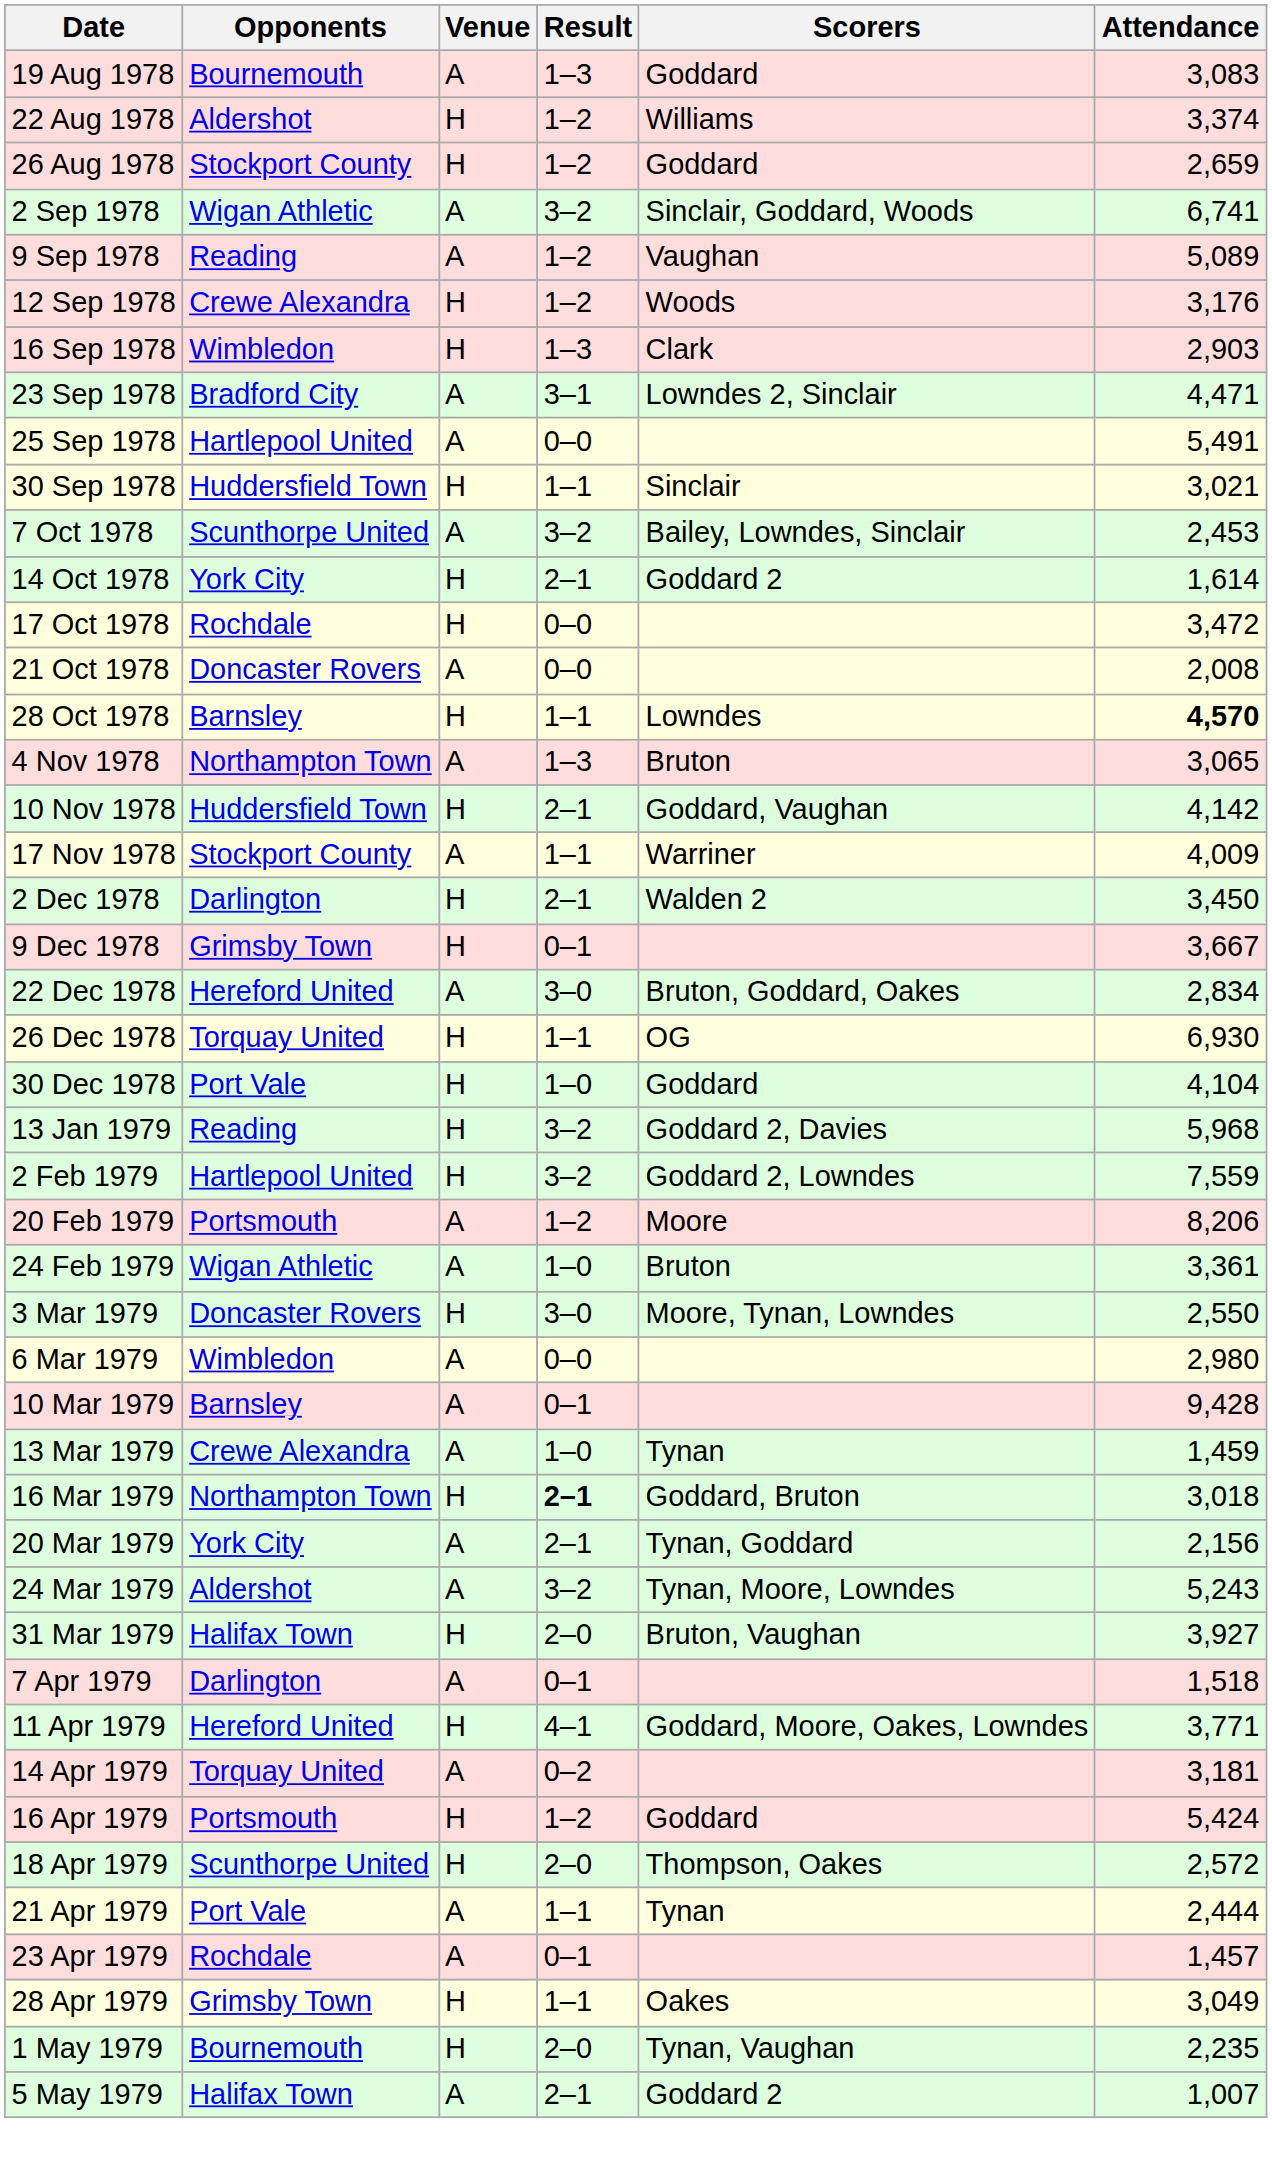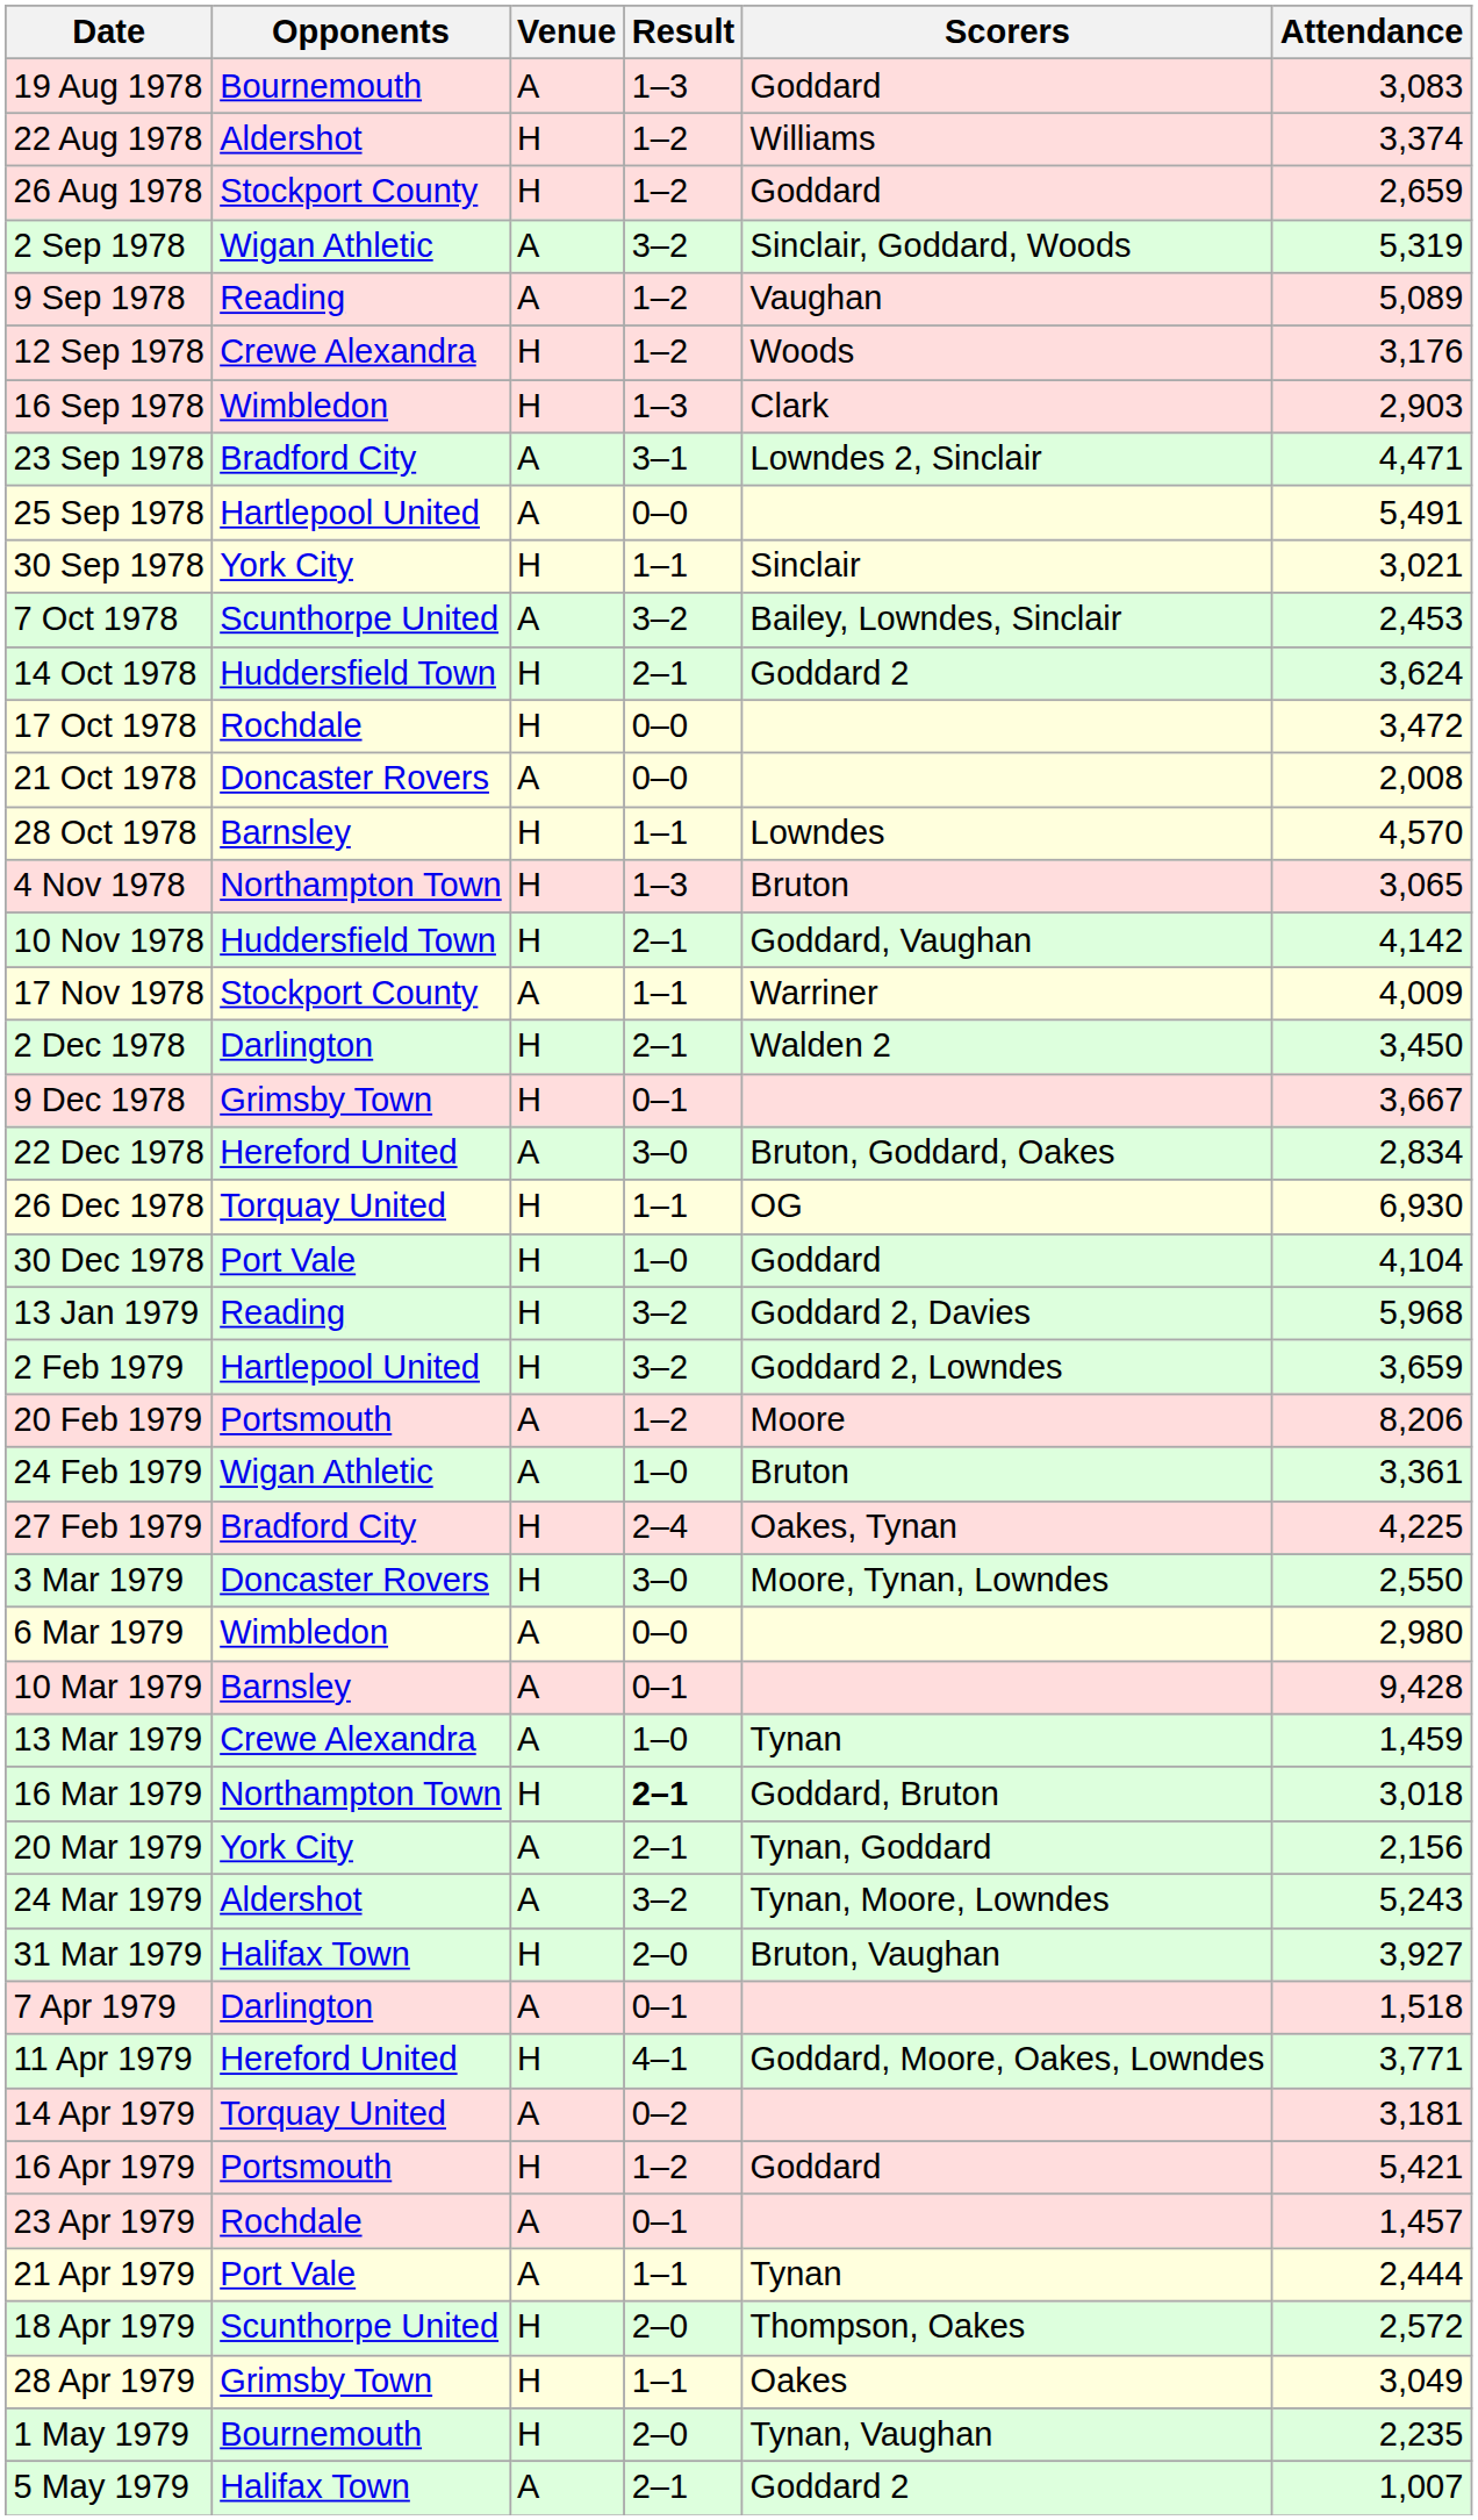 <table class="wikitable sortable">
 <tr>
 <th>Date</th>
 <th>Opponents</th>
 <th>Venue</th>
 <th>Result</th>
 <th>Scorers</th>
 <th>Attendance</th>
 </tr>
 <tr bgcolor="#ffdddd">
 <td>19 Aug 1978</td>
 <td><a href='#'>Bournemouth</a></td>
 <td>A</td>
 <td>1–3</td>
 <td>Goddard</td>
 <td align="right">3,083</td>
 </tr>
 <tr bgcolor="#ffdddd">
 <td>22 Aug 1978</td>
 <td><a href='#'>Aldershot</a></td>
 <td>H</td>
 <td>1–2</td>
 <td>Williams</td>
 <td align="right">3,374</td>
 </tr>
 <tr bgcolor="#ffdddd">
 <td>26 Aug 1978</td>
 <td><a href='#'>Stockport County</a></td>
 <td>H</td>
 <td>1–2</td>
 <td>Goddard</td>
 <td align="right">2,659</td>
 </tr>
 <tr bgcolor="#ddffdd">
 <td>2 Sep 1978</td>
 <td><a href='#'>Wigan Athletic</a></td>
 <td>A</td>
 <td>3–2</td>
 <td>Sinclair, Goddard, Woods</td>
-<td align="right">6,741</td>
+<td align="right">5,319</td>
 </tr>
 <tr bgcolor="#ffdddd">
 <td>9 Sep 1978</td>
 <td><a href='#'>Reading</a></td>
 <td>A</td>
 <td>1–2</td>
 <td>Vaughan</td>
 <td align="right">5,089</td>
 </tr>
 <tr bgcolor="#ffdddd">
 <td>12 Sep 1978</td>
 <td><a href='#'>Crewe Alexandra</a></td>
 <td>H</td>
 <td>1–2</td>
 <td>Woods</td>
 <td align="right">3,176</td>
 </tr>
 <tr bgcolor="#ffdddd">
 <td>16 Sep 1978</td>
 <td><a href='#'>Wimbledon</a></td>
 <td>H</td>
 <td>1–3</td>
 <td>Clark</td>
 <td align="right">2,903</td>
 </tr>
 <tr bgcolor="#ddffdd">
 <td>23 Sep 1978</td>
 <td><a href='#'>Bradford City</a></td>
 <td>A</td>
 <td>3–1</td>
 <td>Lowndes 2, Sinclair</td>
 <td align="right">4,471</td>
 </tr>
 <tr bgcolor="#ffffdd">
 <td>25 Sep 1978</td>
 <td><a href='#'>Hartlepool United</a></td>
 <td>A</td>
 <td>0–0</td>
 <td></td>
 <td align="right">5,491</td>
 </tr>
 <tr bgcolor="#ffffdd">
 <td>30 Sep 1978</td>
-<td><a href='#'>Huddersfield Town</a></td>
+<td><a href='#'>York City</a></td>
 <td>H</td>
 <td>1–1</td>
 <td>Sinclair</td>
 <td align="right">3,021</td>
 </tr>
 <tr bgcolor="#ddffdd">
 <td>7 Oct 1978</td>
 <td><a href='#'>Scunthorpe United</a></td>
 <td>A</td>
 <td>3–2</td>
 <td>Bailey, Lowndes, Sinclair</td>
 <td align="right">2,453</td>
 </tr>
 <tr bgcolor="#ddffdd">
 <td>14 Oct 1978</td>
-<td><a href='#'>York City</a></td>
+<td><a href='#'>Huddersfield Town</a></td>
 <td>H</td>
 <td>2–1</td>
 <td>Goddard 2</td>
-<td align="right">1,614</td>
+<td align="right">3,624</td>
 </tr>
 <tr bgcolor="#ffffdd">
 <td>17 Oct 1978</td>
 <td><a href='#'>Rochdale</a></td>
 <td>H</td>
 <td>0–0</td>
 <td></td>
 <td align="right">3,472</td>
 </tr>
 <tr bgcolor="#ffffdd">
 <td>21 Oct 1978</td>
 <td><a href='#'>Doncaster Rovers</a></td>
 <td>A</td>
 <td>0–0</td>
 <td></td>
 <td align="right">2,008</td>
 </tr>
 <tr bgcolor="#ffffdd">
 <td>28 Oct 1978</td>
 <td><a href='#'>Barnsley</a></td>
 <td>H</td>
 <td>1–1</td>
 <td>Lowndes</td>
-<td align="right"><strong>4,570</strong></td>
+<td align="right">4,570</td>
 </tr>
 <tr bgcolor="#ffdddd">
 <td>4 Nov 1978</td>
 <td><a href='#'>Northampton Town</a></td>
-<td>A</td>
+<td>H</td>
 <td>1–3</td>
 <td>Bruton</td>
 <td align="right">3,065</td>
 </tr>
 <tr bgcolor="#ddffdd">
 <td>10 Nov 1978</td>
 <td><a href='#'>Huddersfield Town</a></td>
 <td>H</td>
 <td>2–1</td>
 <td>Goddard, Vaughan</td>
 <td align="right">4,142</td>
 </tr>
 <tr bgcolor="#ffffdd">
 <td>17 Nov 1978</td>
 <td><a href='#'>Stockport County</a></td>
 <td>A</td>
 <td>1–1</td>
 <td>Warriner</td>
 <td align="right">4,009</td>
 </tr>
 <tr bgcolor="#ddffdd">
 <td>2 Dec 1978</td>
 <td><a href='#'>Darlington</a></td>
 <td>H</td>
 <td>2–1</td>
 <td>Walden 2</td>
 <td align="right">3,450</td>
 </tr>
 <tr bgcolor="#ffdddd">
 <td>9 Dec 1978</td>
 <td><a href='#'>Grimsby Town</a></td>
 <td>H</td>
 <td>0–1</td>
 <td></td>
 <td align="right">3,667</td>
 </tr>
 <tr bgcolor="#ddffdd">
 <td>22 Dec 1978</td>
 <td><a href='#'>Hereford United</a></td>
 <td>A</td>
 <td>3–0</td>
 <td>Bruton, Goddard, Oakes</td>
 <td align="right">2,834</td>
 </tr>
 <tr bgcolor="#ffffdd">
 <td>26 Dec 1978</td>
 <td><a href='#'>Torquay United</a></td>
 <td>H</td>
 <td>1–1</td>
 <td>OG</td>
 <td align="right">6,930</td>
 </tr>
 <tr bgcolor="#ddffdd">
 <td>30 Dec 1978</td>
 <td><a href='#'>Port Vale</a></td>
 <td>H</td>
 <td>1–0</td>
 <td>Goddard</td>
 <td align="right">4,104</td>
 </tr>
 <tr bgcolor="#ddffdd">
 <td>13 Jan 1979</td>
 <td><a href='#'>Reading</a></td>
 <td>H</td>
 <td>3–2</td>
 <td>Goddard 2, Davies</td>
 <td align="right">5,968</td>
 </tr>
 <tr bgcolor="#ddffdd">
 <td>2 Feb 1979</td>
 <td><a href='#'>Hartlepool United</a></td>
 <td>H</td>
 <td>3–2</td>
 <td>Goddard 2, Lowndes</td>
-<td align="right">7,559</td>
+<td align="right">3,659</td>
 </tr>
 <tr bgcolor="#ffdddd">
 <td>20 Feb 1979</td>
 <td><a href='#'>Portsmouth</a></td>
 <td>A</td>
 <td>1–2</td>
 <td>Moore</td>
 <td align="right">8,206</td>
 </tr>
 <tr bgcolor="#ddffdd">
 <td>24 Feb 1979</td>
 <td><a href='#'>Wigan Athletic</a></td>
 <td>A</td>
 <td>1–0</td>
 <td>Bruton</td>
 <td align="right">3,361</td>
+</tr>
+<tr bgcolor="#ffdddd">
+<td>27 Feb 1979</td>
+<td><a href='#'>Bradford City</a></td>
+<td>H</td>
+<td>2–4</td>
+<td>Oakes, Tynan</td>
+<td align="right">4,225</td>
 </tr>
 <tr bgcolor="#ddffdd">
 <td>3 Mar 1979</td>
 <td><a href='#'>Doncaster Rovers</a></td>
 <td>H</td>
 <td>3–0</td>
 <td>Moore, Tynan, Lowndes</td>
 <td align="right">2,550</td>
 </tr>
 <tr bgcolor="#ffffdd">
 <td>6 Mar 1979</td>
 <td><a href='#'>Wimbledon</a></td>
 <td>A</td>
 <td>0–0</td>
 <td></td>
 <td align="right">2,980</td>
 </tr>
 <tr bgcolor="#ffdddd">
 <td>10 Mar 1979</td>
 <td><a href='#'>Barnsley</a></td>
 <td>A</td>
 <td>0–1</td>
 <td></td>
 <td align="right">9,428</td>
 </tr>
 <tr bgcolor="#ddffdd">
 <td>13 Mar 1979</td>
 <td><a href='#'>Crewe Alexandra</a></td>
 <td>A</td>
 <td>1–0</td>
 <td>Tynan</td>
 <td align="right">1,459</td>
 </tr>
 <tr bgcolor="#ddffdd">
 <td>16 Mar 1979</td>
 <td><a href='#'>Northampton Town</a></td>
 <td>H</td>
 <td><strong>2–1</strong></td>
 <td>Goddard, Bruton</td>
 <td align="right">3,018</td>
 </tr>
 <tr bgcolor="#ddffdd">
 <td>20 Mar 1979</td>
 <td><a href='#'>York City</a></td>
 <td>A</td>
 <td>2–1</td>
 <td>Tynan, Goddard</td>
 <td align="right">2,156</td>
 </tr>
 <tr bgcolor="#ddffdd">
 <td>24 Mar 1979</td>
 <td><a href='#'>Aldershot</a></td>
 <td>A</td>
 <td>3–2</td>
 <td>Tynan, Moore, Lowndes</td>
 <td align="right">5,243</td>
 </tr>
 <tr bgcolor="#ddffdd">
 <td>31 Mar 1979</td>
 <td><a href='#'>Halifax Town</a></td>
 <td>H</td>
 <td>2–0</td>
 <td>Bruton, Vaughan</td>
 <td align="right">3,927</td>
 </tr>
 <tr bgcolor="#ffdddd">
 <td>7 Apr 1979</td>
 <td><a href='#'>Darlington</a></td>
 <td>A</td>
 <td>0–1</td>
 <td></td>
 <td align="right">1,518</td>
 </tr>
 <tr bgcolor="#ddffdd">
 <td>11 Apr 1979</td>
 <td><a href='#'>Hereford United</a></td>
 <td>H</td>
 <td>4–1</td>
 <td>Goddard, Moore, Oakes, Lowndes</td>
 <td align="right">3,771</td>
 </tr>
 <tr bgcolor="#ffdddd">
 <td>14 Apr 1979</td>
 <td><a href='#'>Torquay United</a></td>
 <td>A</td>
 <td>0–2</td>
 <td></td>
 <td align="right">3,181</td>
 </tr>
 <tr bgcolor="#ffdddd">
 <td>16 Apr 1979</td>
 <td><a href='#'>Portsmouth</a></td>
 <td>H</td>
 <td>1–2</td>
 <td>Goddard</td>
-<td align="right">5,424</td>
+<td align="right">5,421</td>
 </tr>
-<tr bgcolor="#ddffdd">
-<td>18 Apr 1979</td>
-<td><a href='#'>Scunthorpe United</a></td>
-<td>H</td>
-<td>2–0</td>
-<td>Thompson, Oakes</td>
-<td align="right">2,572</td>
+<tr bgcolor="#ffdddd">
+<td>23 Apr 1979</td>
+<td><a href='#'>Rochdale</a></td>
+<td>A</td>
+<td>0–1</td>
+<td></td>
+<td align="right">1,457</td>
 </tr>
 <tr bgcolor="#ffffdd">
 <td>21 Apr 1979</td>
 <td><a href='#'>Port Vale</a></td>
 <td>A</td>
 <td>1–1</td>
 <td>Tynan</td>
 <td align="right">2,444</td>
 </tr>
-<tr bgcolor="#ffdddd">
-<td>23 Apr 1979</td>
-<td><a href='#'>Rochdale</a></td>
-<td>A</td>
-<td>0–1</td>
-<td></td>
-<td align="right">1,457</td>
+<tr bgcolor="#ddffdd">
+<td>18 Apr 1979</td>
+<td><a href='#'>Scunthorpe United</a></td>
+<td>H</td>
+<td>2–0</td>
+<td>Thompson, Oakes</td>
+<td align="right">2,572</td>
 </tr>
 <tr bgcolor="#ffffdd">
 <td>28 Apr 1979</td>
 <td><a href='#'>Grimsby Town</a></td>
 <td>H</td>
 <td>1–1</td>
 <td>Oakes</td>
 <td align="right">3,049</td>
 </tr>
 <tr bgcolor="#ddffdd">
 <td>1 May 1979</td>
 <td><a href='#'>Bournemouth</a></td>
 <td>H</td>
 <td>2–0</td>
 <td>Tynan, Vaughan</td>
 <td align="right">2,235</td>
 </tr>
 <tr bgcolor="#ddffdd">
 <td>5 May 1979</td>
 <td><a href='#'>Halifax Town</a></td>
 <td>A</td>
 <td>2–1</td>
 <td>Goddard 2</td>
 <td align="right">1,007</td>
 </tr>
 </table>
